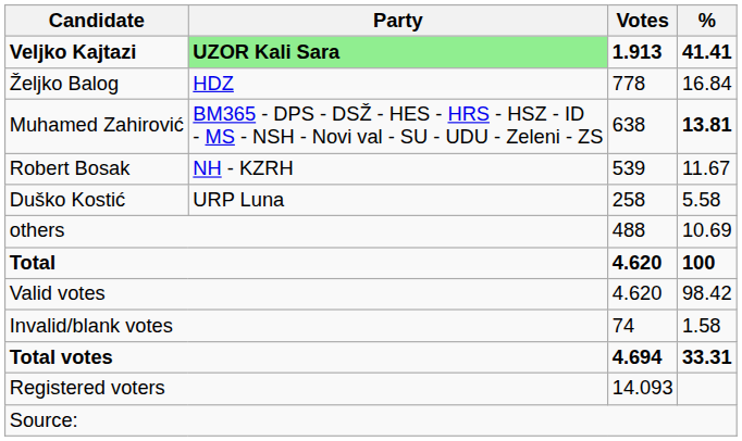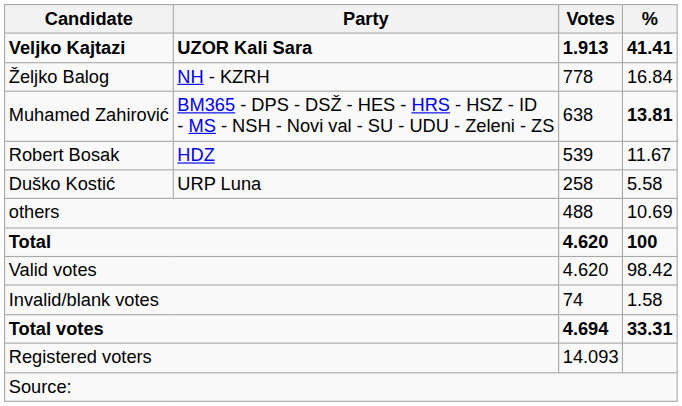 <table class="wikitable" style="text-align: left;">
 <tr>
 <th>Candidate</th>
 <th>Party</th>
 <th>Votes</th>
 <th>%</th>
 </tr>
 <tr>
 <td><strong>Veljko Kajtazi</strong></td>
-<td style="background: lightgreen;"><strong>UZOR Kali Sara</strong></td>
+<td><strong>UZOR Kali Sara</strong></td>
 <td><strong>1.913</strong></td>
 <td><strong>41.41</strong></td>
 </tr>
 <tr>
 <td>Željko Balog</td>
-<td><a href='#'>HDZ</a></td>
+<td><a href='#'>NH</a> - KZRH</td>
 <td>778</td>
 <td>16.84</td>
 </tr>
 <tr>
 <td>Muhamed Zahirović</td>
 <td><a href='#'>BM365</a> - DPS - DSŽ - HES - <a href='#'>HRS</a> - HSZ - ID<br>- <a href='#'>MS</a> - NSH - Novi val - SU - UDU - Zeleni - ZS</td>
 <td>638</td>
 <td><strong>13.81</strong></td>
 </tr>
 <tr>
 <td>Robert Bosak</td>
-<td><a href='#'>NH</a> - KZRH</td>
+<td><a href='#'>HDZ</a></td>
 <td>539</td>
 <td>11.67</td>
 </tr>
 <tr>
 <td>Duško Kostić</td>
 <td>URP Luna</td>
 <td>258</td>
 <td>5.58</td>
 </tr>
 <tr>
 <td colspan="2">others</td>
 <td>488</td>
 <td>10.69</td>
 </tr>
 <tr>
 <td colspan="2"><strong>Total</strong></td>
 <td><strong>4.620</strong></td>
 <td><strong>100</strong></td>
 </tr>
 <tr>
 <td colspan="2">Valid votes</td>
 <td>4.620</td>
 <td>98.42</td>
 </tr>
 <tr>
 <td colspan="2">Invalid/blank votes</td>
 <td>74</td>
 <td>1.58</td>
 </tr>
 <tr>
 <td colspan="2"><strong>Total votes</strong></td>
 <td><strong>4.694</strong></td>
 <td><strong>33.31</strong></td>
 </tr>
 <tr>
 <td colspan="2">Registered voters</td>
 <td>14.093</td>
 <td></td>
 </tr>
 <tr>
 <td colspan="4">Source: </td>
 </tr>
 </table>
